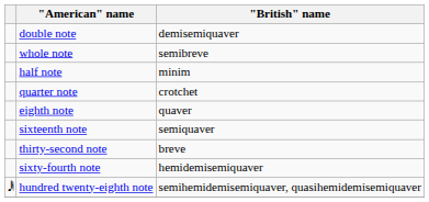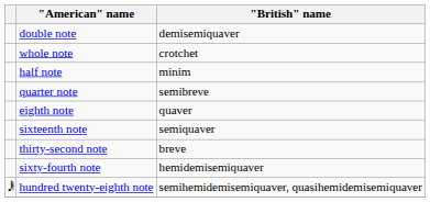 <table class="wikitable">
 <tr>
 <th></th>
 <th>"American" name</th>
 <th>"British" name</th>
 </tr>
 <tr>
 <td></td>
 <td><a href='#'>double note</a></td>
 <td>demisemiquaver</td>
 </tr>
 <tr>
 <td></td>
 <td><a href='#'>whole note</a></td>
-<td>semibreve</td>
+<td>crotchet</td>
 </tr>
 <tr>
 <td></td>
 <td><a href='#'>half note</a></td>
 <td>minim</td>
 </tr>
 <tr>
 <td></td>
 <td><a href='#'>quarter note</a></td>
-<td>crotchet</td>
+<td>semibreve</td>
 </tr>
 <tr>
 <td></td>
 <td><a href='#'>eighth note</a></td>
 <td>quaver</td>
 </tr>
 <tr>
 <td></td>
 <td><a href='#'>sixteenth note</a></td>
 <td>semiquaver</td>
 </tr>
 <tr>
 <td></td>
 <td><a href='#'>thirty-second note</a></td>
 <td>breve</td>
 </tr>
 <tr>
 <td></td>
 <td><a href='#'>sixty-fourth note</a></td>
 <td>hemidemisemiquaver</td>
 </tr>
 <tr>
 <td>𝅘𝅥𝅲</td>
 <td><a href='#'>hundred twenty-eighth note</a></td>
 <td>semihemidemisemiquaver, quasihemidemisemiquaver</td>
 </tr>
 <tr>
 </tr>
 </table>
